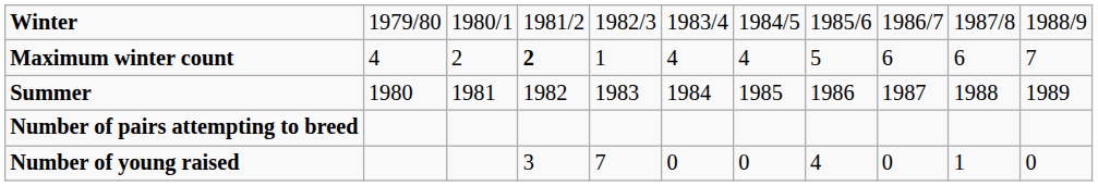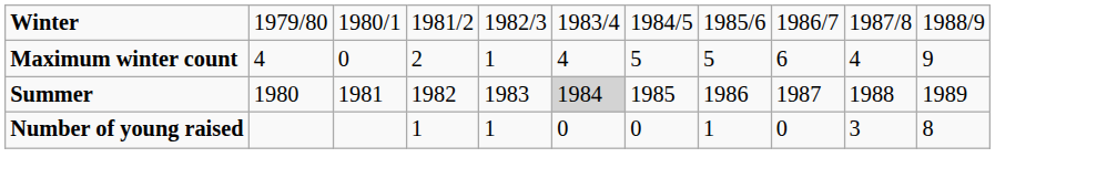 <table class="wikitable">
 <tr>
 <td><strong>Winter</strong></td>
 <td>1979/80</td>
 <td>1980/1</td>
 <td>1981/2</td>
 <td>1982/3</td>
 <td>1983/4</td>
 <td>1984/5</td>
 <td>1985/6</td>
 <td>1986/7</td>
 <td>1987/8</td>
 <td>1988/9</td>
 </tr>
 <tr>
 <td><strong>Maximum winter count</strong></td>
 <td>4</td>
+<td>0</td>
 <td>2</td>
-<td><strong>2</strong></td>
 <td>1</td>
 <td>4</td>
-<td>4</td>
+<td>5</td>
 <td>5</td>
 <td>6</td>
-<td>6</td>
-<td>7</td>
+<td>4</td>
+<td>9</td>
 </tr>
 <tr>
 <td><strong>Summer</strong></td>
 <td>1980</td>
 <td>1981</td>
 <td>1982</td>
 <td>1983</td>
-<td>1984</td>
+<td style="background: lightgrey;">1984</td>
 <td>1985</td>
 <td>1986</td>
 <td>1987</td>
 <td>1988</td>
 <td>1989</td>
 </tr>
 <tr>
-<td><strong>Number of pairs attempting to breed</strong></td>
-<td></td>
-<td></td>
-<td></td>
-<td></td>
-<td></td>
-<td></td>
-<td></td>
-<td></td>
-<td></td>
-<td></td>
-</tr>
-<tr>
 <td><strong>Number of young raised</strong></td>
 <td></td>
 <td></td>
-<td>3</td>
-<td>7</td>
+<td>1</td>
+<td>1</td>
 <td>0</td>
-<td>0</td>
-<td>4</td>
 <td>0</td>
 <td>1</td>
 <td>0</td>
+<td>3</td>
+<td>8</td>
 </tr>
 </table>
